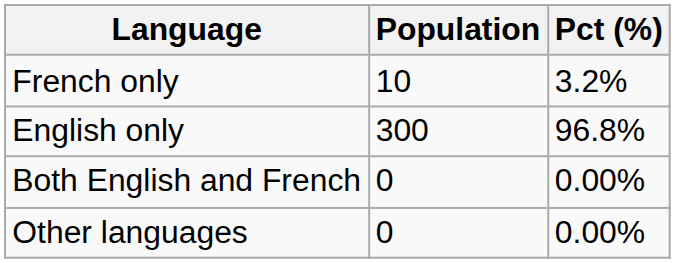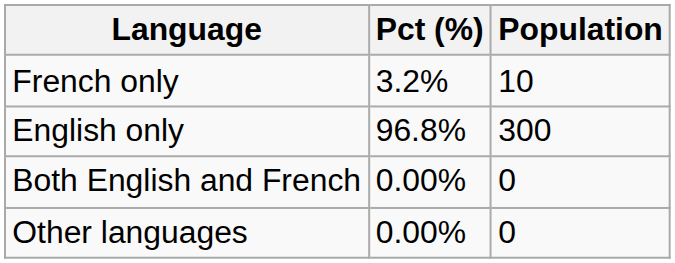 <table class="wikitable">
 <tr>
 <th>Language</th>
+<th>Pct (%)</th>
 <th>Population</th>
-<th>Pct (%)</th>
 </tr>
 <tr>
 <td>French only</td>
+<td>3.2%</td>
 <td>10</td>
-<td>3.2%</td>
 </tr>
 <tr>
 <td>English only</td>
+<td>96.8%</td>
 <td>300</td>
-<td>96.8%</td>
 </tr>
 <tr>
 <td>Both English and French</td>
+<td>0.00%</td>
 <td>0</td>
-<td>0.00%</td>
 </tr>
 <tr>
 <td>Other languages</td>
+<td>0.00%</td>
 <td>0</td>
-<td>0.00%</td>
 </tr>
 </table>
